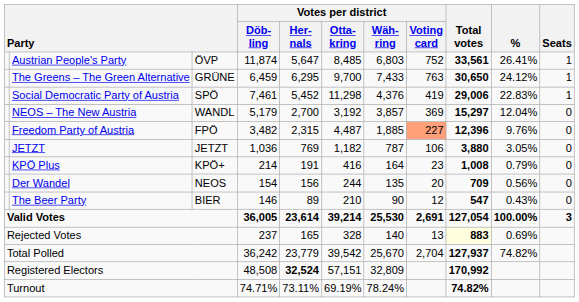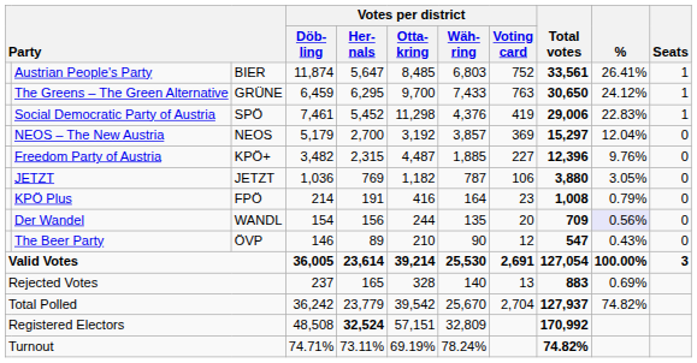 <table class="wikitable" border="1" style="text-align:right;">
 <tr>
 <th style="text-align:left;" valign=bottom rowspan=2 colspan=3>Party</th>
 <th colspan=5>Votes per district</th>
 <th align=center valign=bottom rowspan=2 width="50">Total<br>votes</th>
 <th align=center valign=bottom rowspan=2 width="50">%</th>
 <th align=center valign=bottom rowspan=2>Seats</th>
 </tr>
 <tr>
 <th align=center valign=bottom width="50"><a href='#'>Döb-<br>ling</a></th>
 <th align=center valign=bottom width="50"><a href='#'>Her-<br>nals</a></th>
 <th align=center valign=bottom width="50"><a href='#'>Otta-<br>kring</a></th>
 <th align=center valign=bottom width="50"><a href='#'>Wäh-<br>ring</a></th>
 <th align=center valign=bottom width="50"><a href='#'>Voting<br>card</a></th>
 </tr>
 <tr>
 <td></td>
 <td align=left><a href='#'>Austrian People's Party</a></td>
-<td align=left>ÖVP</td>
+<td align=left>BIER</td>
 <td>11,874</td>
 <td>5,647</td>
 <td>8,485</td>
 <td>6,803</td>
 <td>752</td>
 <td><strong>33,561</strong></td>
 <td>26.41%</td>
 <td>1</td>
 </tr>
 <tr>
 <td></td>
 <td align=left style="white-space: nowrap;"><a href='#'>The Greens – The Green Alternative</a></td>
 <td align=left>GRÜNE</td>
 <td>6,459</td>
 <td>6,295</td>
 <td>9,700</td>
 <td>7,433</td>
 <td>763</td>
 <td><strong>30,650</strong></td>
 <td>24.12%</td>
 <td>1</td>
 </tr>
 <tr>
 <td></td>
 <td align=left><a href='#'>Social Democratic Party of Austria</a></td>
 <td align=left>SPÖ</td>
 <td>7,461</td>
 <td>5,452</td>
 <td>11,298</td>
 <td>4,376</td>
 <td>419</td>
 <td><strong>29,006</strong></td>
 <td>22.83%</td>
 <td>1</td>
 </tr>
 <tr>
 <td></td>
 <td align=left><a href='#'>NEOS – The New Austria</a></td>
-<td align=left>WANDL</td>
+<td align=left>NEOS</td>
 <td>5,179</td>
 <td>2,700</td>
 <td>3,192</td>
 <td>3,857</td>
 <td>369</td>
 <td><strong>15,297</strong></td>
 <td>12.04%</td>
 <td>0</td>
 </tr>
 <tr>
 <td></td>
 <td align=left><a href='#'>Freedom Party of Austria</a></td>
-<td align=left>FPÖ</td>
+<td align=left>KPÖ+</td>
 <td>3,482</td>
 <td>2,315</td>
 <td>4,487</td>
 <td>1,885</td>
-<td style="background: lightsalmon;">227</td>
+<td>227</td>
 <td><strong>12,396</strong></td>
 <td>9.76%</td>
 <td>0</td>
 </tr>
 <tr>
 <td></td>
 <td align=left><a href='#'>JETZT</a></td>
 <td align=left>JETZT</td>
 <td>1,036</td>
 <td>769</td>
 <td>1,182</td>
 <td>787</td>
 <td>106</td>
 <td><strong>3,880</strong></td>
 <td>3.05%</td>
 <td>0</td>
 </tr>
 <tr>
 <td></td>
 <td align=left><a href='#'>KPÖ Plus</a></td>
-<td align=left>KPÖ+</td>
+<td align=left>FPÖ</td>
 <td>214</td>
 <td>191</td>
 <td>416</td>
 <td>164</td>
 <td>23</td>
 <td><strong>1,008</strong></td>
 <td>0.79%</td>
 <td>0</td>
 </tr>
 <tr>
 <td></td>
 <td align=left><a href='#'>Der Wandel</a></td>
-<td align=left>NEOS</td>
+<td align=left>WANDL</td>
 <td>154</td>
 <td>156</td>
 <td>244</td>
 <td>135</td>
 <td>20</td>
 <td><strong>709</strong></td>
-<td>0.56%</td>
+<td style="background: lavender;">0.56%</td>
 <td>0</td>
 </tr>
 <tr>
 <td></td>
 <td align=left><a href='#'>The Beer Party</a></td>
-<td align=left>BIER</td>
+<td align=left>ÖVP</td>
 <td>146</td>
 <td>89</td>
 <td>210</td>
 <td>90</td>
 <td>12</td>
 <td><strong>547</strong></td>
 <td>0.43%</td>
 <td>0</td>
 </tr>
 <tr style="font-weight:bold">
 <td align=left colspan=3>Valid Votes</td>
 <td>36,005</td>
 <td>23,614</td>
 <td>39,214</td>
 <td>25,530</td>
 <td>2,691</td>
 <td>127,054</td>
 <td>100.00%</td>
 <td>3</td>
 </tr>
 <tr>
 <td align=left colspan=3>Rejected Votes</td>
 <td>237</td>
 <td>165</td>
 <td>328</td>
 <td>140</td>
 <td>13</td>
-<td style="background: lightyellow;"><strong>883</strong></td>
+<td><strong>883</strong></td>
 <td>0.69%</td>
 <td></td>
 </tr>
 <tr>
 <td align=left colspan=3>Total Polled</td>
 <td>36,242</td>
 <td>23,779</td>
 <td>39,542</td>
 <td>25,670</td>
 <td>2,704</td>
 <td><strong>127,937</strong></td>
 <td>74.82%</td>
 <td></td>
 </tr>
 <tr>
 <td align=left colspan=3>Registered Electors</td>
 <td>48,508</td>
 <td><strong>32,524</strong></td>
 <td>57,151</td>
 <td>32,809</td>
 <td></td>
 <td><strong>170,992</strong></td>
 <td></td>
 <td></td>
 </tr>
 <tr>
 <td align=left colspan=3>Turnout</td>
 <td>74.71%</td>
 <td>73.11%</td>
 <td>69.19%</td>
 <td>78.24%</td>
 <td></td>
 <td><strong>74.82%</strong></td>
 <td></td>
 <td></td>
 </tr>
 </table>
